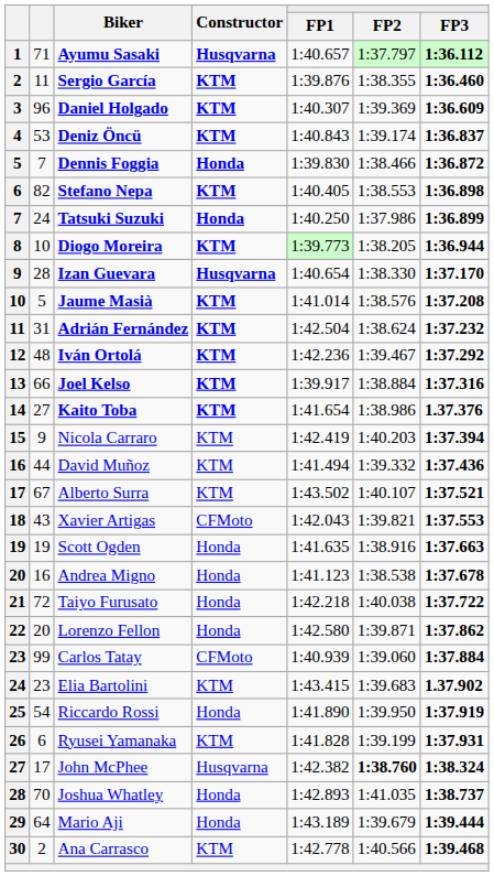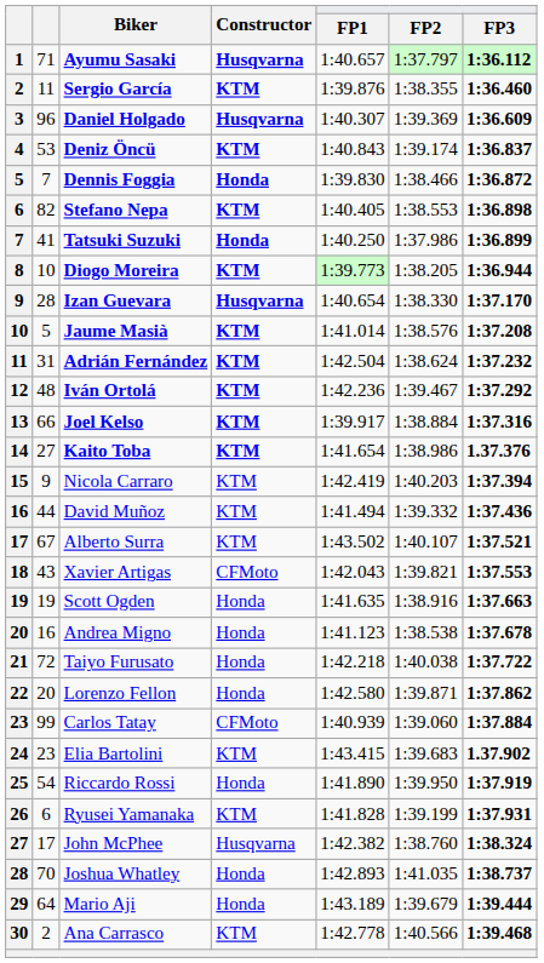 <table class="wikitable sortable" style="font-size: 85%;">
 <tr>
 <th rowspan="2"></th>
 <th rowspan="2"></th>
 <th rowspan="2">Biker</th>
 <th rowspan="2">Constructor</th>
 <th colspan="3" style="background:#eaecf0; text-align:center;"></th>
 </tr>
 <tr>
 <th scope="col">FP1</th>
 <th scope="col">FP2</th>
 <th scope="col">FP3</th>
 </tr>
 <tr>
 <th scope="row">1</th>
 <td align="center">71</td>
 <td><strong> <a href='#'>Ayumu Sasaki</a></strong></td>
 <td><strong><a href='#'>Husqvarna</a></strong></td>
 <td>1:40.657</td>
 <td style="background:#ccffcc;">1:37.797</td>
 <td style="background:#ccffcc;"><strong>1:36.112</strong></td>
 </tr>
 <tr>
 <th scope="row">2</th>
 <td align="center">11</td>
 <td><strong> <a href='#'>Sergio García</a></strong></td>
 <td><strong><a href='#'>KTM</a></strong></td>
 <td>1:39.876</td>
 <td>1:38.355</td>
 <td><strong>1:36.460</strong></td>
 </tr>
 <tr>
 <th scope="row">3</th>
 <td align="center">96</td>
 <td><strong> <a href='#'>Daniel Holgado</a></strong></td>
-<td><strong><a href='#'>KTM</a></strong></td>
+<td><strong><a href='#'>Husqvarna</a></strong></td>
 <td>1:40.307</td>
 <td>1:39.369</td>
 <td><strong>1:36.609</strong></td>
 </tr>
 <tr>
 <th scope="row">4</th>
 <td align="center">53</td>
 <td><strong></strong> <strong><a href='#'>Deniz Öncü</a></strong></td>
 <td><strong><a href='#'>KTM</a></strong></td>
 <td>1:40.843</td>
 <td>1:39.174</td>
 <td><strong>1:36.837</strong></td>
 </tr>
 <tr>
 <th scope="row">5</th>
 <td align="center">7</td>
 <td><strong> <a href='#'>Dennis Foggia</a></strong></td>
 <td><strong><a href='#'>Honda</a></strong></td>
 <td>1:39.830</td>
 <td>1:38.466</td>
 <td><strong>1:36.872</strong></td>
 </tr>
 <tr>
 <th scope="row">6</th>
 <td align="center">82</td>
 <td><strong> <a href='#'>Stefano Nepa</a></strong></td>
 <td><strong><a href='#'>KTM</a></strong></td>
 <td>1:40.405</td>
 <td>1:38.553</td>
 <td><strong>1:36.898</strong></td>
 </tr>
 <tr>
 <th scope="row">7</th>
-<td align="center">24</td>
+<td align="center">41</td>
 <td><strong> <a href='#'>Tatsuki Suzuki</a></strong></td>
 <td><strong><a href='#'>Honda</a></strong></td>
 <td>1:40.250</td>
 <td>1:37.986</td>
 <td><strong>1:36.899</strong></td>
 </tr>
 <tr>
 <th scope="row">8</th>
 <td align="center">10</td>
 <td><strong> <a href='#'>Diogo Moreira</a></strong></td>
 <td><strong><a href='#'>KTM</a></strong></td>
 <td style="background:#ccffcc;">1:39.773</td>
 <td>1:38.205</td>
 <td><strong>1:36.944</strong></td>
 </tr>
 <tr>
 <th scope="row">9</th>
 <td align="center">28</td>
 <td><strong> <a href='#'>Izan Guevara</a></strong></td>
 <td><strong><a href='#'>Husqvarna</a></strong></td>
 <td>1:40.654</td>
 <td>1:38.330</td>
 <td><strong>1:37.170</strong></td>
 </tr>
 <tr>
 <th scope="row">10</th>
 <td align="center">5</td>
 <td><strong> <a href='#'>Jaume Masià</a></strong></td>
 <td><strong><a href='#'>KTM</a></strong></td>
 <td>1:41.014</td>
 <td>1:38.576</td>
 <td><strong>1:37.208</strong></td>
 </tr>
 <tr>
 <th scope="row">11</th>
 <td align="center">31</td>
 <td> <strong><a href='#'>Adrián Fernández</a></strong></td>
 <td><strong><a href='#'>KTM</a></strong></td>
 <td>1:42.504</td>
 <td>1:38.624</td>
 <td><strong>1:37.232</strong></td>
 </tr>
 <tr>
 <th scope="row">12</th>
 <td align="center">48</td>
 <td> <strong><a href='#'>Iván Ortolá</a></strong></td>
 <td><strong><a href='#'>KTM</a></strong></td>
 <td>1:42.236</td>
 <td>1:39.467</td>
 <td><strong>1:37.292</strong></td>
 </tr>
 <tr>
 <th scope="row">13</th>
 <td align="center">66</td>
 <td> <strong><a href='#'>Joel Kelso</a></strong></td>
 <td><strong><a href='#'>KTM</a></strong></td>
 <td>1:39.917</td>
 <td>1:38.884</td>
 <td><strong>1:37.316</strong></td>
 </tr>
 <tr>
 <th scope="row">14</th>
 <td align="center">27</td>
 <td> <strong><a href='#'>Kaito Toba</a></strong></td>
 <td><strong><a href='#'>KTM</a></strong></td>
 <td>1:41.654</td>
 <td>1:38.986</td>
 <td><strong>1.37.376</strong></td>
 </tr>
 <tr>
 <th scope="row">15</th>
 <td align="center">9</td>
 <td> <a href='#'>Nicola Carraro</a></td>
 <td><a href='#'>KTM</a></td>
 <td>1:42.419</td>
 <td>1:40.203</td>
 <td><strong>1:37.394</strong></td>
 </tr>
 <tr>
 <th scope="row">16</th>
 <td align="center">44</td>
 <td> <a href='#'>David Muñoz</a></td>
 <td><a href='#'>KTM</a></td>
 <td>1:41.494</td>
 <td>1:39.332</td>
 <td><strong>1:37.436</strong></td>
 </tr>
 <tr>
 <th scope="row">17</th>
 <td align="center">67</td>
 <td> <a href='#'>Alberto Surra</a></td>
 <td><a href='#'>KTM</a></td>
 <td>1:43.502</td>
 <td>1:40.107</td>
 <td><strong>1:37.521</strong></td>
 </tr>
 <tr>
 <th scope="row">18</th>
 <td align="center">43</td>
 <td> <a href='#'>Xavier Artigas</a></td>
 <td><a href='#'>CFMoto</a></td>
 <td>1:42.043</td>
 <td>1:39.821</td>
 <td><strong>1:37.553</strong></td>
 </tr>
 <tr>
 <th scope="row">19</th>
 <td align="center">19</td>
 <td> <a href='#'>Scott Ogden</a></td>
 <td><a href='#'>Honda</a></td>
 <td>1:41.635</td>
 <td>1:38.916</td>
 <td><strong>1:37.663</strong></td>
 </tr>
 <tr>
 <th scope="row">20</th>
 <td align="center">16</td>
 <td> <a href='#'>Andrea Migno</a></td>
 <td><a href='#'>Honda</a></td>
 <td>1:41.123</td>
 <td>1:38.538</td>
 <td><strong>1:37.678</strong></td>
 </tr>
 <tr>
 <th scope="row">21</th>
 <td align="center">72</td>
 <td> <a href='#'>Taiyo Furusato</a></td>
 <td><a href='#'>Honda</a></td>
 <td>1:42.218</td>
 <td>1:40.038</td>
 <td><strong>1:37.722</strong></td>
 </tr>
 <tr>
 <th scope="row">22</th>
 <td align="center">20</td>
 <td> <a href='#'>Lorenzo Fellon</a></td>
 <td><a href='#'>Honda</a></td>
 <td>1:42.580</td>
 <td>1:39.871</td>
 <td><strong>1:37.862</strong></td>
 </tr>
 <tr>
 <th scope="row">23</th>
 <td align="center">99</td>
 <td> <a href='#'>Carlos Tatay</a></td>
 <td><a href='#'>CFMoto</a></td>
 <td>1:40.939</td>
 <td>1:39.060</td>
 <td><strong>1:37.884</strong></td>
 </tr>
 <tr>
 <th scope="row">24</th>
 <td align="center">23</td>
 <td> <a href='#'>Elia Bartolini</a></td>
 <td><a href='#'>KTM</a></td>
 <td>1:43.415</td>
 <td>1:39.683</td>
 <td><strong>1.37.902</strong></td>
 </tr>
 <tr>
 <th scope="row">25</th>
 <td align="center">54</td>
 <td> <a href='#'>Riccardo Rossi</a></td>
 <td><a href='#'>Honda</a></td>
 <td>1:41.890</td>
 <td>1:39.950</td>
 <td><strong>1:37.919</strong></td>
 </tr>
 <tr>
 <th scope="row">26</th>
 <td align="center">6</td>
 <td> <a href='#'>Ryusei Yamanaka</a></td>
 <td><a href='#'>KTM</a></td>
 <td>1:41.828</td>
 <td>1:39.199</td>
 <td><strong>1:37.931</strong></td>
 </tr>
 <tr>
 <th scope="row">27</th>
 <td align="center">17</td>
 <td> <a href='#'>John McPhee</a></td>
 <td><a href='#'>Husqvarna</a></td>
 <td>1:42.382</td>
-<td><strong>1:38.760</strong></td>
+<td>1:38.760</td>
 <td><strong>1:38.324</strong></td>
 </tr>
 <tr>
 <th scope="row">28</th>
 <td align="center">70</td>
 <td> <a href='#'>Joshua Whatley</a></td>
 <td><a href='#'>Honda</a></td>
 <td>1:42.893</td>
 <td>1:41.035</td>
 <td><strong>1:38.737</strong></td>
 </tr>
 <tr>
 <th scope="row">29</th>
 <td align="center">64</td>
 <td> <a href='#'>Mario Aji</a></td>
 <td><a href='#'>Honda</a></td>
 <td>1:43.189</td>
 <td>1:39.679</td>
 <td><strong>1:39.444</strong></td>
 </tr>
 <tr>
 <th scope="row">30</th>
 <td align="center">2</td>
 <td> <a href='#'>Ana Carrasco</a></td>
 <td><a href='#'>KTM</a></td>
 <td>1:42.778</td>
 <td>1:40.566</td>
 <td><strong>1:39.468</strong></td>
 </tr>
 <tr>
 <th colspan="7"></th>
 </tr>
 </table>
